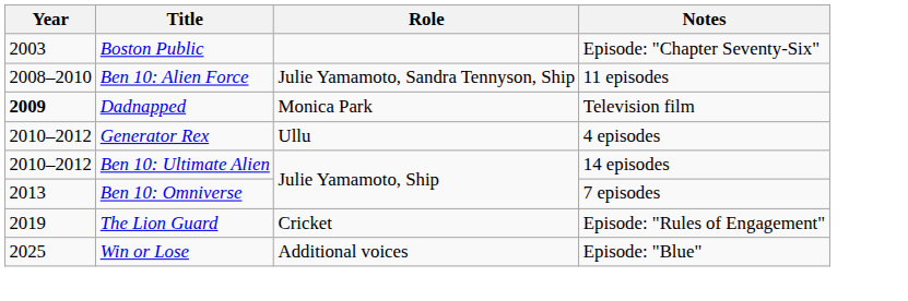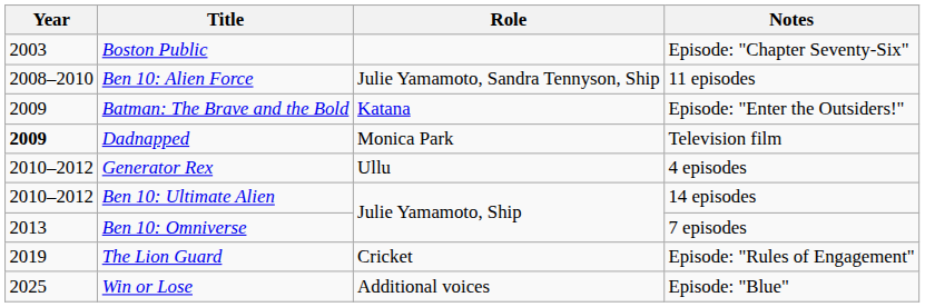 <table class="wikitable sortable">
 <tr>
 <th>Year</th>
 <th>Title</th>
 <th>Role</th>
 <th>Notes</th>
 </tr>
 <tr>
 <td>2003</td>
 <td><em><a href='#'>Boston Public</a></em></td>
 <td></td>
 <td>Episode: "Chapter Seventy-Six"</td>
 </tr>
 <tr>
 <td>2008–2010</td>
 <td><em><a href='#'>Ben 10: Alien Force</a></em></td>
 <td>Julie Yamamoto, Sandra Tennyson, Ship</td>
 <td>11 episodes</td>
+</tr>
+<tr>
+<td>2009</td>
+<td><em><a href='#'>Batman: The Brave and the Bold</a></em></td>
+<td><a href='#'>Katana</a></td>
+<td>Episode: "Enter the Outsiders!"</td>
 </tr>
 <tr>
 <td><strong>2009</strong></td>
 <td><em><a href='#'>Dadnapped</a></em></td>
 <td>Monica Park</td>
 <td>Television film</td>
 </tr>
 <tr>
 <td>2010–2012</td>
 <td><em><a href='#'>Generator Rex</a></em></td>
 <td>Ullu</td>
 <td>4 episodes</td>
 </tr>
 <tr>
 <td>2010–2012</td>
 <td><em><a href='#'>Ben 10: Ultimate Alien</a></em></td>
 <td rowspan="2">Julie Yamamoto, Ship</td>
 <td>14 episodes</td>
 </tr>
 <tr>
 <td>2013</td>
 <td><em><a href='#'>Ben 10: Omniverse</a></em></td>
 <td>7 episodes</td>
 </tr>
 <tr>
 <td>2019</td>
 <td><em><a href='#'>The Lion Guard</a></em></td>
 <td>Cricket</td>
 <td>Episode: "Rules of Engagement"</td>
 </tr>
 <tr>
 <td>2025</td>
 <td><em><a href='#'>Win or Lose</a></em></td>
 <td>Additional voices</td>
 <td>Episode: "Blue"</td>
 </tr>
 </table>
